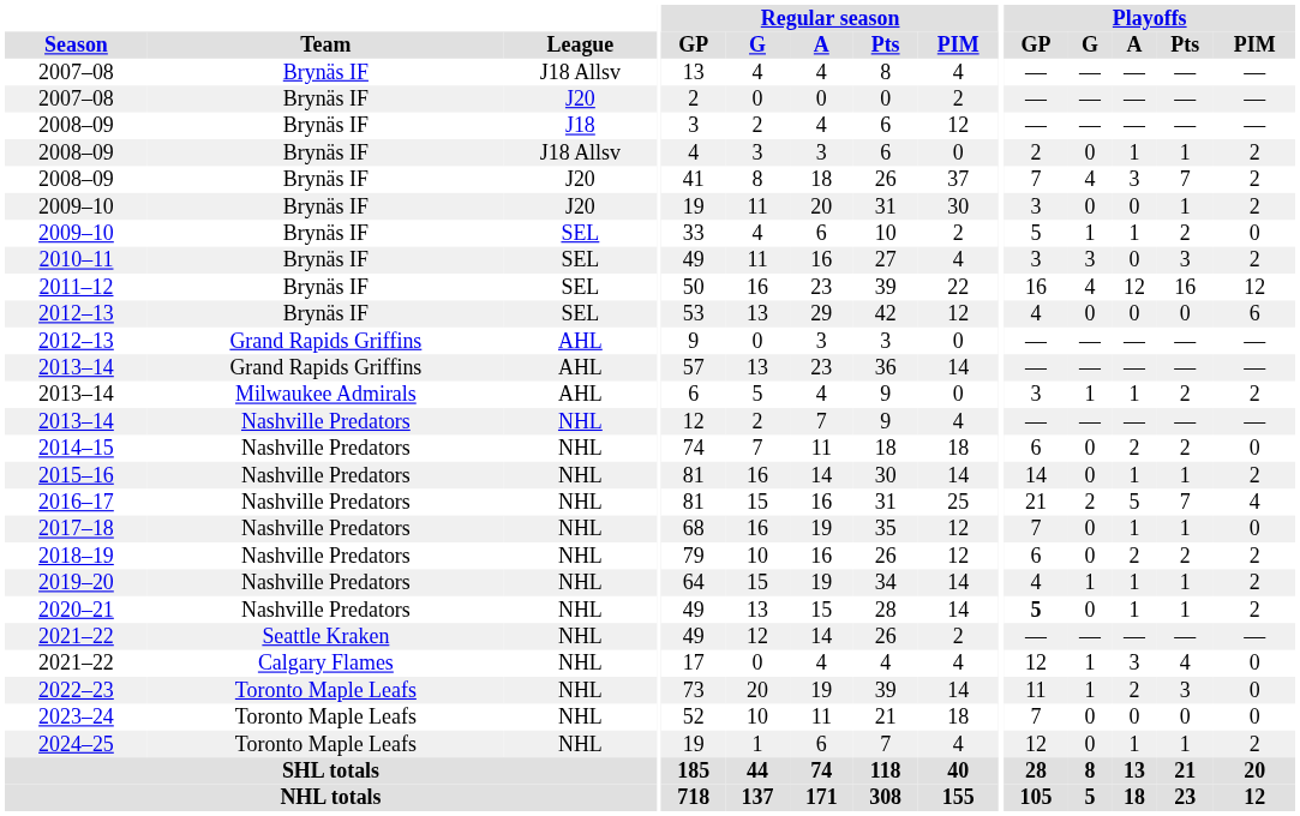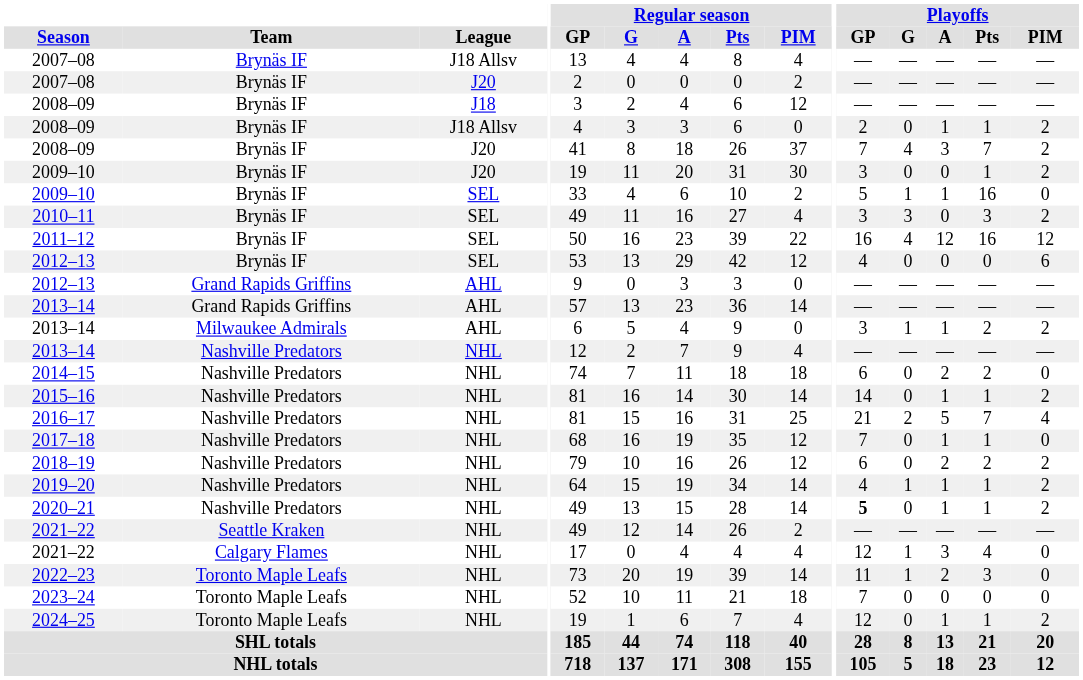 <table border="0" cellpadding="1" cellspacing="0" style="text-align:center; width:60em">
 <tr bgcolor="#e0e0e0">
 <th colspan="3" bgcolor="#ffffff"></th>
 <th rowspan="99" bgcolor="#ffffff"></th>
 <th colspan="5"><a href='#'>Regular season</a></th>
 <th rowspan="99" bgcolor="#ffffff"></th>
 <th colspan="5"><a href='#'>Playoffs</a></th>
 </tr>
 <tr bgcolor="#e0e0e0">
 <th><a href='#'>Season</a></th>
 <th>Team</th>
 <th>League</th>
 <th>GP</th>
 <th><a href='#'>G</a></th>
 <th><a href='#'>A</a></th>
 <th><a href='#'>Pts</a></th>
 <th><a href='#'>PIM</a></th>
 <th>GP</th>
 <th>G</th>
 <th>A</th>
 <th>Pts</th>
 <th>PIM</th>
 </tr>
 <tr>
 <td>2007–08</td>
 <td><a href='#'>Brynäs IF</a></td>
 <td>J18 Allsv</td>
 <td>13</td>
 <td>4</td>
 <td>4</td>
 <td>8</td>
 <td>4</td>
 <td>—</td>
 <td>—</td>
 <td>—</td>
 <td>—</td>
 <td>—</td>
 </tr>
 <tr bgcolor="#f0f0f0">
 <td>2007–08</td>
 <td>Brynäs IF</td>
 <td><a href='#'>J20</a></td>
 <td>2</td>
 <td>0</td>
 <td>0</td>
 <td>0</td>
 <td>2</td>
 <td>—</td>
 <td>—</td>
 <td>—</td>
 <td>—</td>
 <td>—</td>
 </tr>
 <tr>
 <td>2008–09</td>
 <td>Brynäs IF</td>
 <td><a href='#'>J18</a></td>
 <td>3</td>
 <td>2</td>
 <td>4</td>
 <td>6</td>
 <td>12</td>
 <td>—</td>
 <td>—</td>
 <td>—</td>
 <td>—</td>
 <td>—</td>
 </tr>
 <tr bgcolor="#f0f0f0">
 <td>2008–09</td>
 <td>Brynäs IF</td>
 <td>J18 Allsv</td>
 <td>4</td>
 <td>3</td>
 <td>3</td>
 <td>6</td>
 <td>0</td>
 <td>2</td>
 <td>0</td>
 <td>1</td>
 <td>1</td>
 <td>2</td>
 </tr>
 <tr>
 <td>2008–09</td>
 <td>Brynäs IF</td>
 <td>J20</td>
 <td>41</td>
 <td>8</td>
 <td>18</td>
 <td>26</td>
 <td>37</td>
 <td>7</td>
 <td>4</td>
 <td>3</td>
 <td>7</td>
 <td>2</td>
 </tr>
 <tr bgcolor="#f0f0f0">
 <td>2009–10</td>
 <td>Brynäs IF</td>
 <td>J20</td>
 <td>19</td>
 <td>11</td>
 <td>20</td>
 <td>31</td>
 <td>30</td>
 <td>3</td>
 <td>0</td>
 <td>0</td>
 <td>1</td>
 <td>2</td>
 </tr>
 <tr>
 <td><a href='#'>2009–10</a></td>
 <td>Brynäs IF</td>
 <td><a href='#'>SEL</a></td>
 <td>33</td>
 <td>4</td>
 <td>6</td>
 <td>10</td>
 <td>2</td>
 <td>5</td>
 <td>1</td>
 <td>1</td>
-<td>2</td>
+<td>16</td>
 <td>0</td>
 </tr>
 <tr bgcolor="#f0f0f0">
 <td><a href='#'>2010–11</a></td>
 <td>Brynäs IF</td>
 <td>SEL</td>
 <td>49</td>
 <td>11</td>
 <td>16</td>
 <td>27</td>
 <td>4</td>
 <td>3</td>
 <td>3</td>
 <td>0</td>
 <td>3</td>
 <td>2</td>
 </tr>
 <tr>
 <td><a href='#'>2011–12</a></td>
 <td>Brynäs IF</td>
 <td>SEL</td>
 <td>50</td>
 <td>16</td>
 <td>23</td>
 <td>39</td>
 <td>22</td>
 <td>16</td>
 <td>4</td>
 <td>12</td>
 <td>16</td>
 <td>12</td>
 </tr>
 <tr bgcolor="#f0f0f0">
 <td><a href='#'>2012–13</a></td>
 <td>Brynäs IF</td>
 <td>SEL</td>
 <td>53</td>
 <td>13</td>
 <td>29</td>
 <td>42</td>
 <td>12</td>
 <td>4</td>
 <td>0</td>
 <td>0</td>
 <td>0</td>
 <td>6</td>
 </tr>
 <tr>
 <td><a href='#'>2012–13</a></td>
 <td><a href='#'>Grand Rapids Griffins</a></td>
 <td><a href='#'>AHL</a></td>
 <td>9</td>
 <td>0</td>
 <td>3</td>
 <td>3</td>
 <td>0</td>
 <td>—</td>
 <td>—</td>
 <td>—</td>
 <td>—</td>
 <td>—</td>
 </tr>
 <tr bgcolor="#f0f0f0">
 <td><a href='#'>2013–14</a></td>
 <td>Grand Rapids Griffins</td>
 <td>AHL</td>
 <td>57</td>
 <td>13</td>
 <td>23</td>
 <td>36</td>
 <td>14</td>
 <td>—</td>
 <td>—</td>
 <td>—</td>
 <td>—</td>
 <td>—</td>
 </tr>
 <tr>
 <td 2013–14 AHL season>2013–14</td>
 <td><a href='#'>Milwaukee Admirals</a></td>
 <td>AHL</td>
 <td>6</td>
 <td>5</td>
 <td>4</td>
 <td>9</td>
 <td>0</td>
 <td>3</td>
 <td>1</td>
 <td>1</td>
 <td>2</td>
 <td>2</td>
 </tr>
 <tr bgcolor="#f0f0f0">
 <td><a href='#'>2013–14</a></td>
 <td><a href='#'>Nashville Predators</a></td>
 <td><a href='#'>NHL</a></td>
 <td>12</td>
 <td>2</td>
 <td>7</td>
 <td>9</td>
 <td>4</td>
 <td>—</td>
 <td>—</td>
 <td>—</td>
 <td>—</td>
 <td>—</td>
 </tr>
 <tr>
 <td><a href='#'>2014–15</a></td>
 <td>Nashville Predators</td>
 <td>NHL</td>
 <td>74</td>
 <td>7</td>
 <td>11</td>
 <td>18</td>
 <td>18</td>
 <td>6</td>
 <td>0</td>
 <td>2</td>
 <td>2</td>
 <td>0</td>
 </tr>
 <tr bgcolor="#f0f0f0">
 <td><a href='#'>2015–16</a></td>
 <td>Nashville Predators</td>
 <td>NHL</td>
 <td>81</td>
 <td>16</td>
 <td>14</td>
 <td>30</td>
 <td>14</td>
 <td>14</td>
 <td>0</td>
 <td>1</td>
 <td>1</td>
 <td>2</td>
 </tr>
 <tr>
 <td><a href='#'>2016–17</a></td>
 <td>Nashville Predators</td>
 <td>NHL</td>
 <td>81</td>
 <td>15</td>
 <td>16</td>
 <td>31</td>
 <td>25</td>
 <td>21</td>
 <td>2</td>
 <td>5</td>
 <td>7</td>
 <td>4</td>
 </tr>
 <tr bgcolor="#f0f0f0">
 <td><a href='#'>2017–18</a></td>
 <td>Nashville Predators</td>
 <td>NHL</td>
 <td>68</td>
 <td>16</td>
 <td>19</td>
 <td>35</td>
 <td>12</td>
 <td>7</td>
 <td>0</td>
 <td>1</td>
 <td>1</td>
 <td>0</td>
 </tr>
 <tr>
 <td><a href='#'>2018–19</a></td>
 <td>Nashville Predators</td>
 <td>NHL</td>
 <td>79</td>
 <td>10</td>
 <td>16</td>
 <td>26</td>
 <td>12</td>
 <td>6</td>
 <td>0</td>
 <td>2</td>
 <td>2</td>
 <td>2</td>
 </tr>
 <tr bgcolor="#f0f0f0">
 <td><a href='#'>2019–20</a></td>
 <td>Nashville Predators</td>
 <td>NHL</td>
 <td>64</td>
 <td>15</td>
 <td>19</td>
 <td>34</td>
 <td>14</td>
 <td>4</td>
 <td>1</td>
 <td>1</td>
 <td>1</td>
 <td>2</td>
 </tr>
 <tr>
 <td><a href='#'>2020–21</a></td>
 <td>Nashville Predators</td>
 <td>NHL</td>
 <td>49</td>
 <td>13</td>
 <td>15</td>
 <td>28</td>
 <td>14</td>
 <td><strong>5</strong></td>
 <td>0</td>
 <td>1</td>
 <td>1</td>
 <td>2</td>
 </tr>
 <tr bgcolor="#f0f0f0">
 <td><a href='#'>2021–22</a></td>
 <td><a href='#'>Seattle Kraken</a></td>
 <td>NHL</td>
 <td>49</td>
 <td>12</td>
 <td>14</td>
 <td>26</td>
 <td>2</td>
 <td>—</td>
 <td>—</td>
 <td>—</td>
 <td>—</td>
 <td>—</td>
 </tr>
 <tr>
 <td>2021–22</td>
 <td><a href='#'>Calgary Flames</a></td>
 <td>NHL</td>
 <td>17</td>
 <td>0</td>
 <td>4</td>
 <td>4</td>
 <td>4</td>
 <td>12</td>
 <td>1</td>
 <td>3</td>
 <td>4</td>
 <td>0</td>
 </tr>
 <tr bgcolor="#f0f0f0">
 <td><a href='#'>2022–23</a></td>
 <td><a href='#'>Toronto Maple Leafs</a></td>
 <td>NHL</td>
 <td>73</td>
 <td>20</td>
 <td>19</td>
 <td>39</td>
 <td>14</td>
 <td>11</td>
 <td>1</td>
 <td>2</td>
 <td>3</td>
 <td>0</td>
 </tr>
 <tr>
 <td><a href='#'>2023–24</a></td>
 <td>Toronto Maple Leafs</td>
 <td>NHL</td>
 <td>52</td>
 <td>10</td>
 <td>11</td>
 <td>21</td>
 <td>18</td>
 <td>7</td>
 <td>0</td>
 <td>0</td>
 <td>0</td>
 <td>0</td>
 </tr>
 <tr bgcolor="#f0f0f0">
 <td><a href='#'>2024–25</a></td>
 <td>Toronto Maple Leafs</td>
 <td>NHL</td>
 <td>19</td>
 <td>1</td>
 <td>6</td>
 <td>7</td>
 <td>4</td>
 <td>12</td>
 <td>0</td>
 <td>1</td>
 <td>1</td>
 <td>2</td>
 </tr>
 <tr bgcolor="#e0e0e0">
 <th colspan="3">SHL totals</th>
 <th>185</th>
 <th>44</th>
 <th>74</th>
 <th>118</th>
 <th>40</th>
 <th>28</th>
 <th>8</th>
 <th>13</th>
 <th>21</th>
 <th>20</th>
 </tr>
 <tr bgcolor="#e0e0e0">
 <th colspan="3">NHL totals</th>
 <th>718</th>
 <th>137</th>
 <th>171</th>
 <th>308</th>
 <th>155</th>
 <th>105</th>
 <th>5</th>
 <th>18</th>
 <th>23</th>
 <th>12</th>
 </tr>
 </table>
